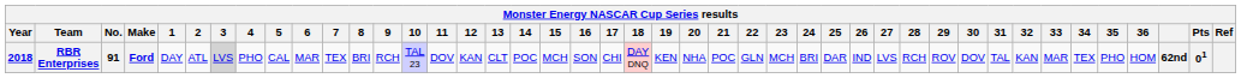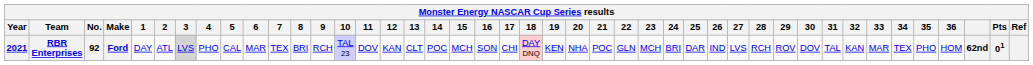 <table class="wikitable" style="text-align:center; font-size:75%">
 <tr>
 <th colspan=43><a href='#'>Monster Energy NASCAR Cup Series</a> results</th>
 </tr>
 <tr>
 <th>Year</th>
 <th>Team</th>
 <th>No.</th>
 <th>Make</th>
 <th>1</th>
 <th>2</th>
 <th>3</th>
 <th>4</th>
 <th>5</th>
 <th>6</th>
 <th>7</th>
 <th>8</th>
 <th>9</th>
 <th>10</th>
 <th>11</th>
 <th>12</th>
 <th>13</th>
 <th>14</th>
 <th>15</th>
 <th>16</th>
 <th>17</th>
 <th>18</th>
 <th>19</th>
 <th>20</th>
 <th>21</th>
 <th>22</th>
 <th>23</th>
 <th>24</th>
 <th>25</th>
 <th>26</th>
 <th>27</th>
 <th>28</th>
 <th>29</th>
 <th>30</th>
 <th>31</th>
 <th>32</th>
 <th>33</th>
 <th>34</th>
 <th>35</th>
 <th>36</th>
 <th></th>
 <th>Pts</th>
 <th>Ref</th>
 </tr>
 <tr>
-<th><a href='#'>2018</a></th>
+<th><a href='#'>2021</a></th>
 <th><a href='#'>RBR Enterprises</a></th>
-<th>91</th>
+<th>92</th>
 <th><a href='#'>Ford</a></th>
 <td><a href='#'>DAY</a></td>
 <td><a href='#'>ATL</a></td>
 <td style="background: lightgrey;"><a href='#'>LVS</a></td>
 <td><a href='#'>PHO</a></td>
 <td><a href='#'>CAL</a></td>
 <td><a href='#'>MAR</a></td>
 <td><a href='#'>TEX</a></td>
 <td><a href='#'>BRI</a></td>
 <td><a href='#'>RCH</a></td>
 <td style="background:#CFCFFF;"><a href='#'>TAL</a><br><small>23</small></td>
 <td><a href='#'>DOV</a></td>
 <td><a href='#'>KAN</a></td>
 <td><a href='#'>CLT</a></td>
 <td><a href='#'>POC</a></td>
 <td><a href='#'>MCH</a></td>
 <td><a href='#'>SON</a></td>
 <td><a href='#'>CHI</a></td>
 <td style="background:#FFCFCF;"><a href='#'>DAY</a><br><small>DNQ</small></td>
 <td><a href='#'>KEN</a></td>
 <td><a href='#'>NHA</a></td>
 <td><a href='#'>POC</a></td>
 <td><a href='#'>GLN</a></td>
 <td><a href='#'>MCH</a></td>
 <td><a href='#'>BRI</a></td>
 <td><a href='#'>DAR</a></td>
 <td><a href='#'>IND</a></td>
 <td><a href='#'>LVS</a></td>
 <td><a href='#'>RCH</a></td>
 <td><a href='#'>ROV</a></td>
 <td><a href='#'>DOV</a></td>
 <td><a href='#'>TAL</a></td>
 <td><a href='#'>KAN</a></td>
 <td><a href='#'>MAR</a></td>
 <td><a href='#'>TEX</a></td>
 <td><a href='#'>PHO</a></td>
 <td><a href='#'>HOM</a></td>
 <th>62nd</th>
 <th>0<sup>1</sup></th>
 <th></th>
 </tr>
 </table>
